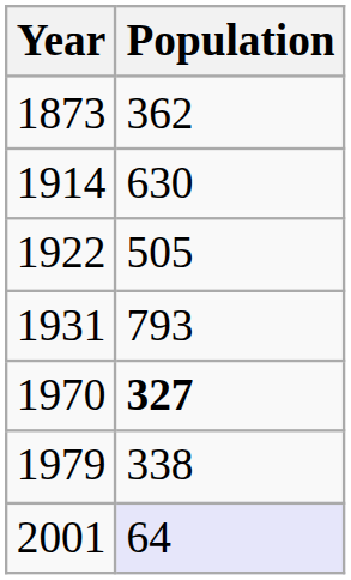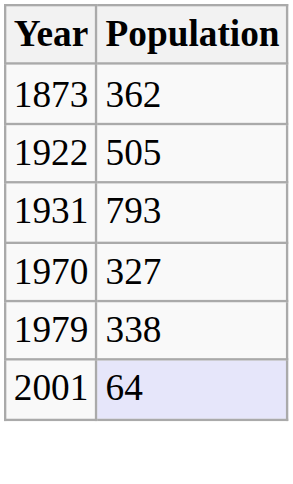 <table class="wikitable">
 <tr>
 <th>Year</th>
 <th>Population</th>
 </tr>
 <tr>
 <td>1873</td>
 <td>362</td>
-</tr>
-<tr>
-<td>1914</td>
-<td>630</td>
 </tr>
 <tr>
 <td>1922</td>
 <td>505</td>
 </tr>
 <tr>
 <td>1931</td>
 <td>793</td>
 </tr>
 <tr>
 <td>1970</td>
-<td><strong>327</strong></td>
+<td>327</td>
 </tr>
 <tr>
 <td>1979</td>
 <td>338</td>
 </tr>
 <tr>
 <td>2001</td>
 <td style="background: lavender;">64</td>
 </tr>
 </table>
